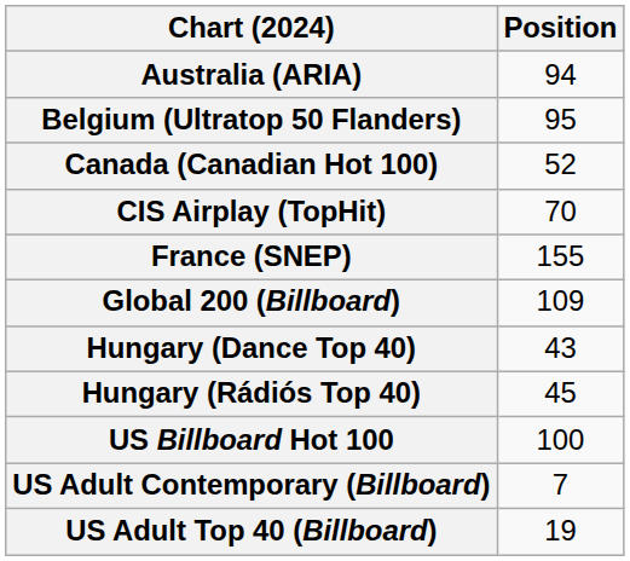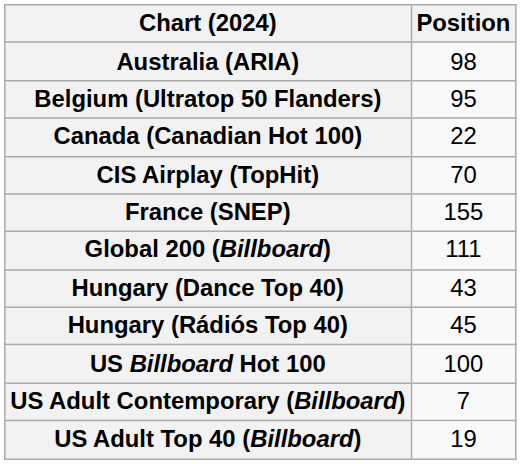 <table class="wikitable sortable plainrowheaders" style="text-align:center">
 <tr>
 <th scope="col">Chart (2024)</th>
 <th scope="col">Position</th>
 </tr>
 <tr>
 <th scope="row">Australia (ARIA)</th>
-<td>94</td>
+<td>98</td>
 </tr>
 <tr>
 <th scope="row">Belgium (Ultratop 50 Flanders)</th>
 <td>95</td>
 </tr>
 <tr>
 <th scope="row">Canada (Canadian Hot 100)</th>
-<td>52</td>
+<td>22</td>
 </tr>
 <tr>
 <th scope="row">CIS Airplay (TopHit)</th>
 <td>70</td>
 </tr>
 <tr>
 <th scope="row">France (SNEP)</th>
 <td>155</td>
 </tr>
 <tr>
 <th scope="row">Global 200 (<em>Billboard</em>)</th>
-<td>109</td>
+<td>111</td>
 </tr>
 <tr>
 <th scope="row">Hungary (Dance Top 40)</th>
 <td>43</td>
 </tr>
 <tr>
 <th scope="row">Hungary (Rádiós Top 40)</th>
 <td>45</td>
 </tr>
 <tr>
 <th scope="row">US <em>Billboard</em> Hot 100</th>
 <td>100</td>
 </tr>
 <tr>
 <th scope="row">US Adult Contemporary (<em>Billboard</em>)</th>
 <td>7</td>
 </tr>
 <tr>
 <th scope="row">US Adult Top 40 (<em>Billboard</em>)</th>
 <td>19</td>
 </tr>
 </table>
